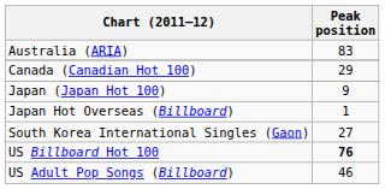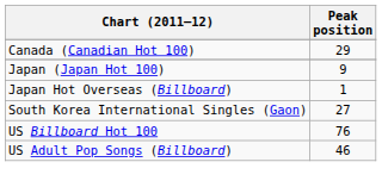 <table class="wikitable sortable">
 <tr>
 <th>Chart (2011–12)</th>
 <th>Peak<br>position</th>
-</tr>
-<tr>
-<td>Australia (<a href='#'>ARIA</a>)</td>
-<td style="text-align:center;">83</td>
 </tr>
 <tr>
 </tr>
 <tr>
 <td>Canada (<a href='#'>Canadian Hot 100</a>)</td>
 <td style="text-align:center;">29</td>
 </tr>
 <tr>
 </tr>
 <tr>
 </tr>
 <tr>
 </tr>
 <tr>
 <td style="text-align:left;">Japan (<a href='#'>Japan Hot 100</a>)</td>
 <td style="text-align:center;">9</td>
 </tr>
 <tr>
 <td>Japan Hot Overseas (<em><a href='#'>Billboard</a></em>)</td>
 <td align=center>1</td>
 </tr>
 <tr>
 <td>South Korea International Singles (<a href='#'>Gaon</a>)</td>
 <td style="text-align:center;">27</td>
 </tr>
 <tr>
 <td>US <a href='#'><em>Billboard</em> Hot 100</a></td>
-<td style="text-align:center;"><strong>76</strong></td>
+<td style="text-align:center;">76</td>
 </tr>
 <tr>
 <td>US <a href='#'>Adult Pop Songs</a> (<em><a href='#'>Billboard</a></em>)</td>
 <td style="text-align:center;">46</td>
 </tr>
 </table>
